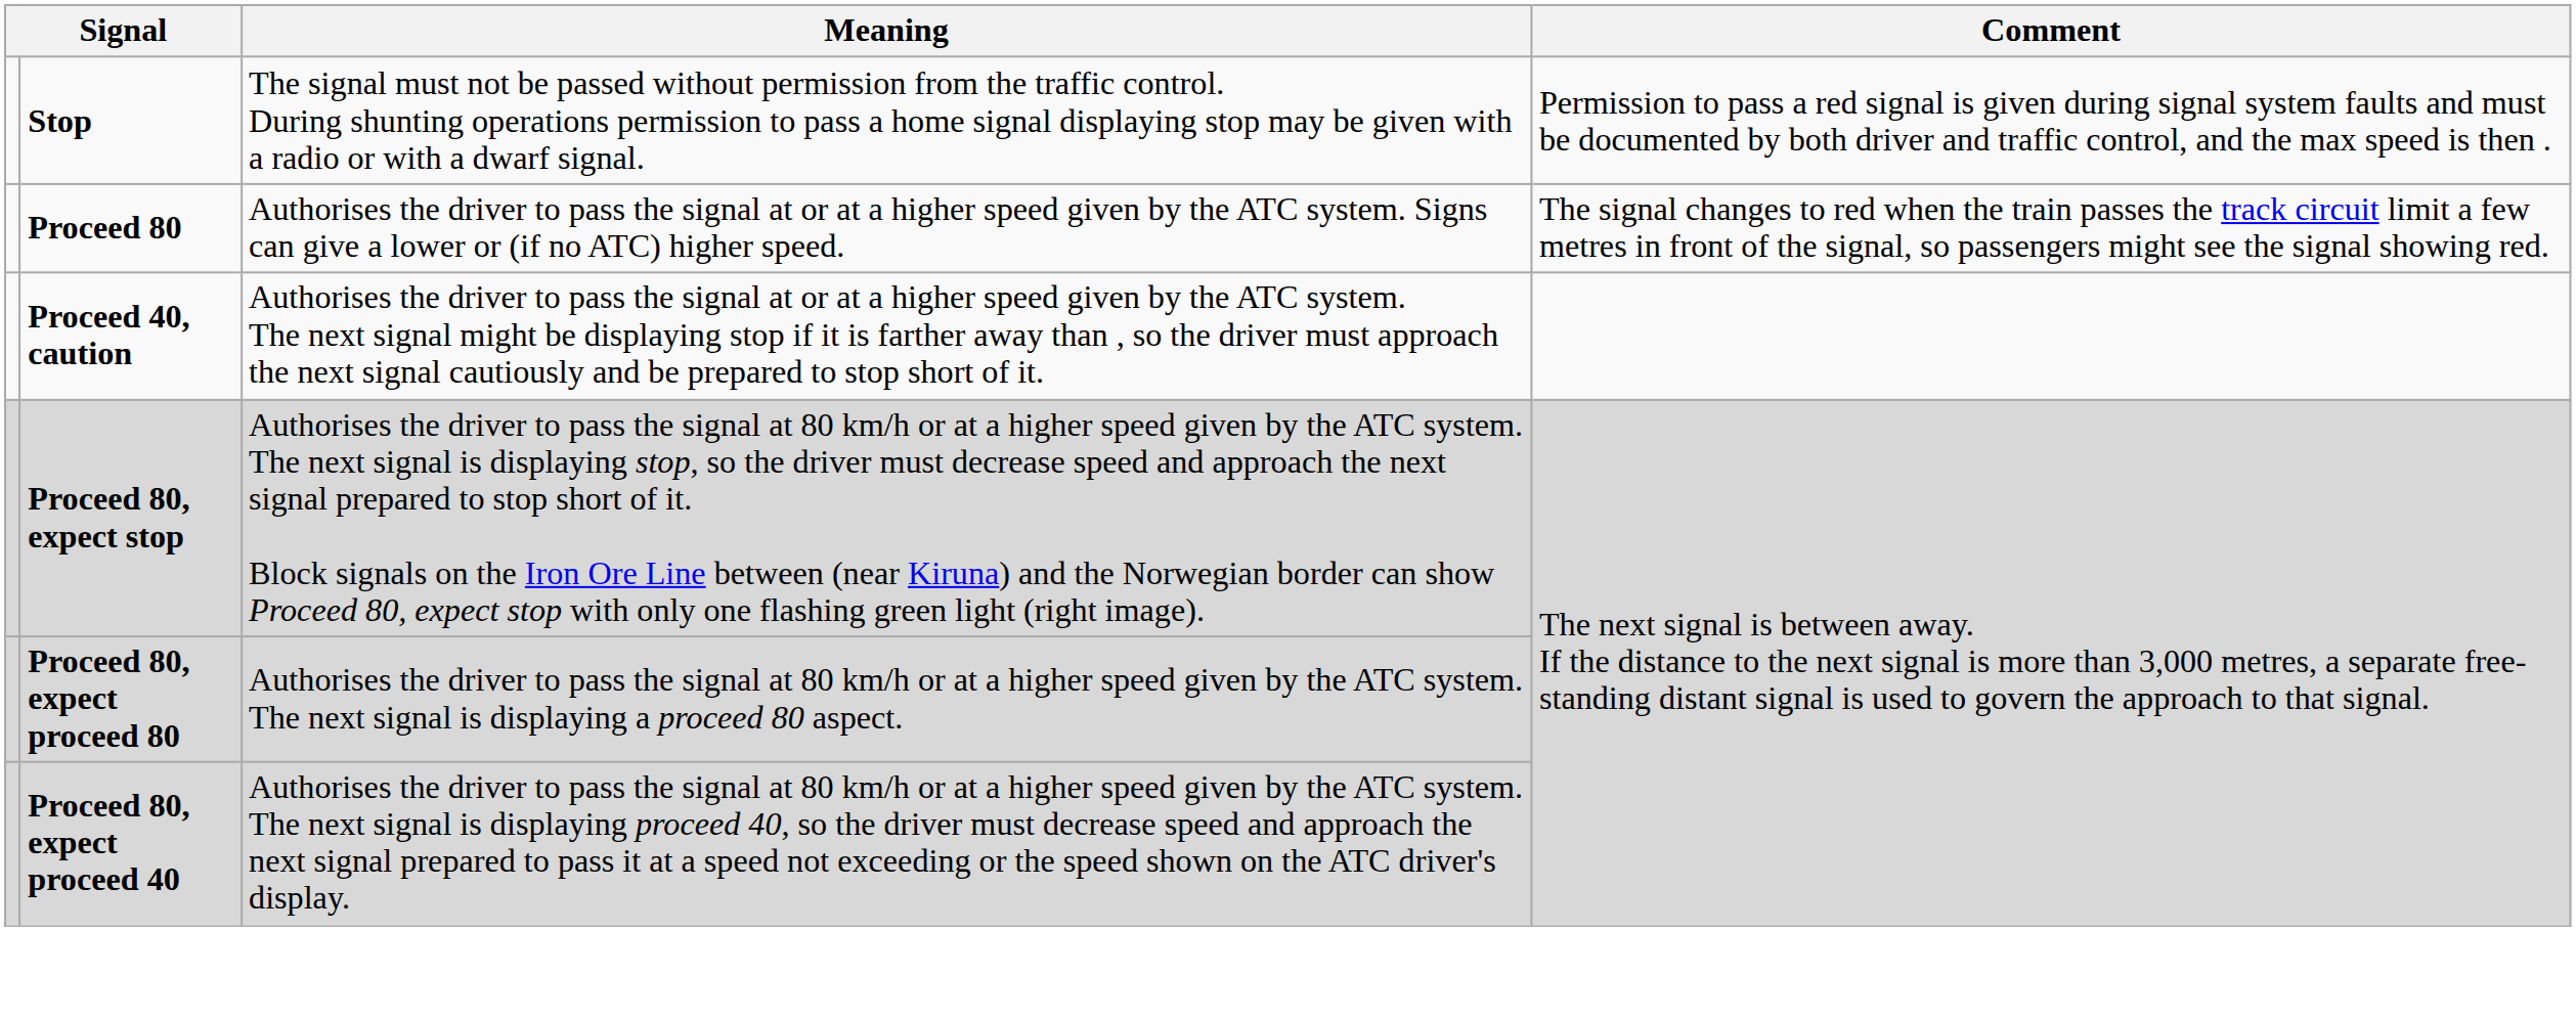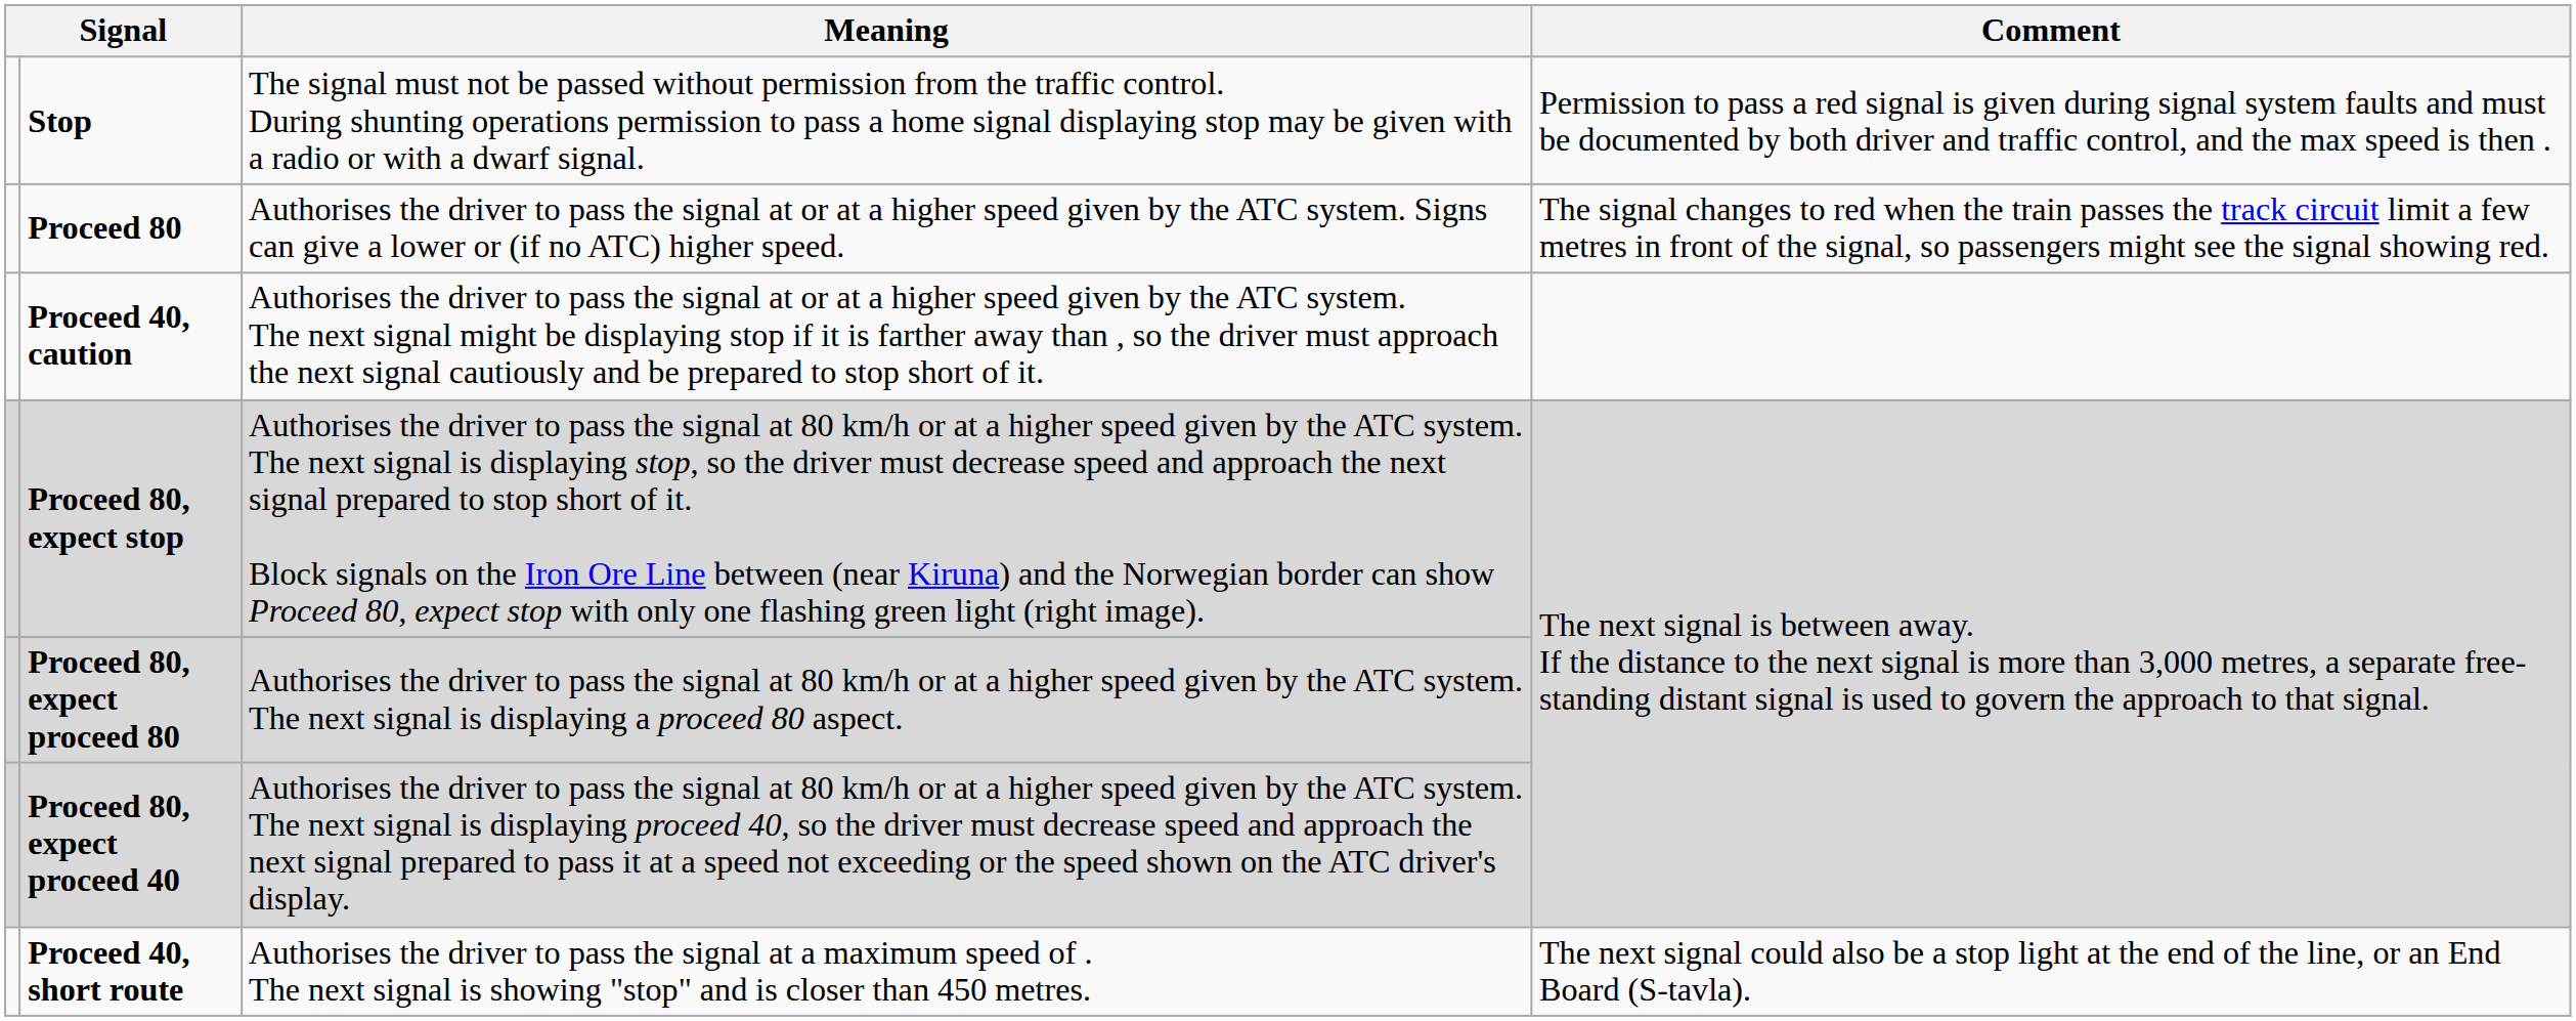 <table class="wikitable">
 <tr>
 <th colspan="2">Signal</th>
 <th>Meaning</th>
 <th>Comment</th>
 </tr>
 <tr>
 <td></td>
 <td style="width:100px"><strong>Stop</strong></td>
 <td>The signal must not be passed without permission from the traffic control.<br>During shunting operations permission to pass a home signal displaying stop may be given with a radio or with a dwarf signal.</td>
 <td>Permission to pass a red signal is given during signal system faults and must be documented by both driver and traffic control, and the max speed is then .</td>
 </tr>
 <tr>
 <td></td>
 <td><strong>Proceed 80</strong></td>
 <td>Authorises the driver to pass the signal at  or at a higher speed given by the ATC system. Signs can give a lower or (if no ATC) higher speed.</td>
 <td>The signal changes to red when the train passes the <a href='#'>track circuit</a> limit a few metres in front of the signal, so passengers might see the signal showing red.</td>
 </tr>
 <tr>
 <td></td>
 <td><strong>Proceed 40, caution</strong></td>
 <td>Authorises the driver to pass the signal at  or at a higher speed given by the ATC system.<br>The next signal might be displaying stop if it is farther away than , so the driver must approach the next signal cautiously and be prepared to stop short of it.</td>
 </tr>
 <tr>
 <td style="background-color: #D8D8D8" valign="top"></td>
 <td style="background-color: #D8D8D8"><strong>Proceed 80,<br> expect stop</strong></td>
 <td style="background-color: #D8D8D8" valign="middle">Authorises the driver to pass the signal at 80 km/h or at a higher speed given by the ATC system.<br>The next signal is displaying <em>stop</em>, so the driver must decrease speed and approach the next signal prepared to stop short of it.<br><br> Block signals on the <a href='#'>Iron Ore Line</a> between  (near <a href='#'>Kiruna</a>) and the Norwegian border can show <em>Proceed 80, expect stop</em> with only one flashing green light (right image).</td>
 <td rowspan= "3" style="background-color: #D8D8D8" valign=middle>The next signal is between  away.<br> If the distance to the next signal is more than 3,000 metres, a separate free-standing distant signal is used to govern the approach to that signal.</td>
 </tr>
 <tr>
 <td style="background-color: #D8D8D8"></td>
 <td style="background-color: #D8D8D8"><strong>Proceed 80,<br> expect<br>proceed 80</strong></td>
 <td style="background-color: #D8D8D8">Authorises the driver to pass the signal at 80 km/h or at a higher speed given by the ATC system.<br>The next signal is displaying a <em>proceed 80</em> aspect.</td>
 </tr>
 <tr>
 <td style="background-color: #D8D8D8"></td>
 <td style="background-color: #D8D8D8"><strong>Proceed 80,<br> expect<br>proceed 40</strong></td>
 <td style="background-color: #D8D8D8">Authorises the driver to pass the signal at 80 km/h or at a higher speed given by the ATC system.<br>The next signal is displaying <em>proceed 40</em>, so the driver must decrease speed and approach the next signal prepared to pass it at a speed not exceeding  or the speed shown on the ATC driver's display.</td>
 </tr>
+<tr>
+<td></td>
+<td><strong>Proceed 40,<br>short route</strong></td>
+<td>Authorises the driver to pass the signal at a maximum speed of .<br>The next signal is showing "stop" and is closer than 450 metres.</td>
+<td>The next signal could also be a stop light at the end of the line, or an End Board (S-tavla).</td>
+</tr>
 </table>
